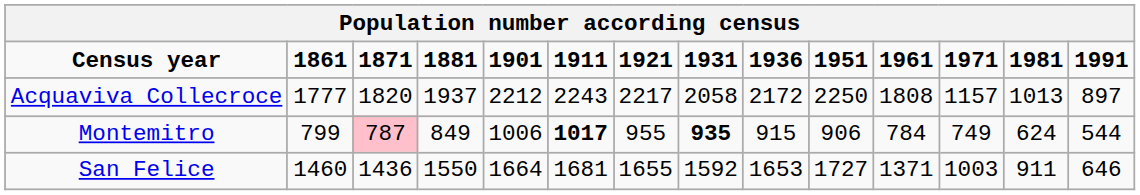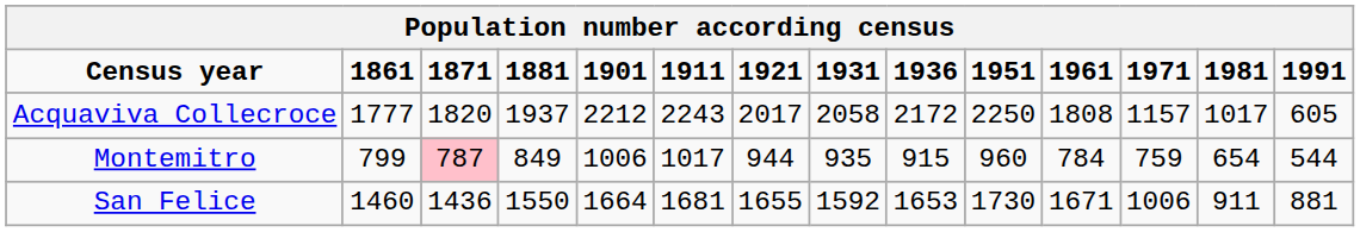 <table class="wikitable" style="margin: 0.5em auto; text-align: center;">
 <tr>
 <th colspan="15">Population number according census</th>
 </tr>
 <tr>
 <td><strong>Census year</strong></td>
 <td><strong>1861</strong></td>
 <td><strong>1871</strong></td>
 <td><strong>1881</strong></td>
 <td><strong>1901</strong></td>
 <td><strong>1911</strong></td>
 <td><strong>1921</strong></td>
 <td><strong>1931</strong></td>
 <td><strong>1936</strong></td>
 <td><strong>1951</strong></td>
 <td><strong>1961</strong></td>
 <td><strong>1971</strong></td>
 <td><strong>1981</strong></td>
 <td><strong>1991</strong></td>
 </tr>
 <tr>
 <td><a href='#'>Acquaviva Collecroce</a></td>
 <td>1777</td>
 <td>1820</td>
 <td>1937</td>
 <td>2212</td>
 <td>2243</td>
-<td>2217</td>
+<td>2017</td>
 <td>2058</td>
 <td>2172</td>
 <td>2250</td>
 <td>1808</td>
 <td>1157</td>
-<td>1013</td>
-<td>897</td>
+<td>1017</td>
+<td>605</td>
 </tr>
 <tr>
 <td><a href='#'>Montemitro</a></td>
 <td>799</td>
 <td style="background: pink;">787</td>
 <td>849</td>
 <td>1006</td>
-<td><strong>1017</strong></td>
-<td>955</td>
-<td><strong>935</strong></td>
+<td>1017</td>
+<td>944</td>
+<td>935</td>
 <td>915</td>
-<td>906</td>
+<td>960</td>
 <td>784</td>
-<td>749</td>
-<td>624</td>
+<td>759</td>
+<td>654</td>
 <td>544</td>
 </tr>
 <tr>
 <td><a href='#'>San Felice</a></td>
 <td>1460</td>
 <td>1436</td>
 <td>1550</td>
 <td>1664</td>
 <td>1681</td>
 <td>1655</td>
 <td>1592</td>
 <td>1653</td>
-<td>1727</td>
-<td>1371</td>
-<td>1003</td>
+<td>1730</td>
+<td>1671</td>
+<td>1006</td>
 <td>911</td>
-<td>646</td>
+<td>881</td>
 </tr>
 </table>
